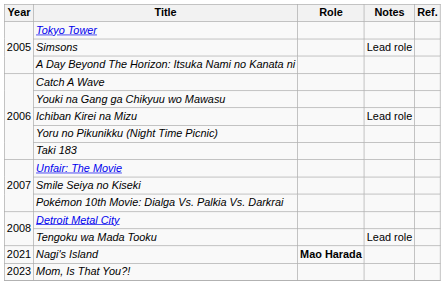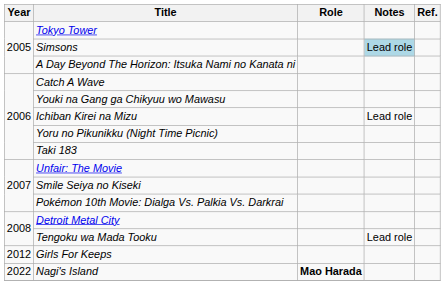 <table class="wikitable">
 <tr>
 <th>Year</th>
 <th>Title</th>
 <th>Role</th>
 <th>Notes</th>
 <th>Ref.</th>
 </tr>
 <tr>
 <td rowspan=3>2005</td>
 <td><em><a href='#'>Tokyo Tower</a></em></td>
 <td></td>
 <td></td>
 <td></td>
 </tr>
 <tr>
 <td><em>Simsons</em></td>
 <td></td>
-<td>Lead role</td>
+<td style="background: lightblue;">Lead role</td>
 <td></td>
 </tr>
 <tr>
 <td><em>A Day Beyond The Horizon: Itsuka Nami no Kanata ni</em></td>
 <td></td>
 <td></td>
 <td></td>
 </tr>
 <tr>
 <td rowspan=5>2006</td>
 <td><em>Catch A Wave</em></td>
 <td></td>
 <td></td>
 <td></td>
 </tr>
 <tr>
 <td><em>Youki na Gang ga Chikyuu wo Mawasu</em></td>
 <td></td>
 <td></td>
 <td></td>
 </tr>
 <tr>
 <td><em>Ichiban Kirei na Mizu</em></td>
 <td></td>
 <td>Lead role</td>
 <td></td>
 </tr>
 <tr>
 <td><em>Yoru no Pikunikku (Night Time Picnic)</em></td>
 <td></td>
 <td></td>
 <td></td>
 </tr>
 <tr>
 <td><em>Taki 183</em></td>
 <td></td>
 <td></td>
 <td></td>
 </tr>
 <tr>
 <td rowspan=3>2007</td>
 <td><em><a href='#'>Unfair: The Movie</a></em></td>
 <td></td>
 <td></td>
 <td></td>
 </tr>
 <tr>
 <td><em>Smile Seiya no Kiseki</em></td>
 <td></td>
 <td></td>
 <td></td>
 </tr>
 <tr>
 <td><em>Pokémon 10th Movie: Dialga Vs. Palkia Vs. Darkrai</em></td>
 <td></td>
 <td></td>
 <td></td>
 </tr>
 <tr>
 <td rowspan=2>2008</td>
 <td><em><a href='#'>Detroit Metal City</a></em></td>
 <td></td>
 <td></td>
 <td></td>
 </tr>
 <tr>
 <td><em>Tengoku wa Mada Tooku</em></td>
 <td></td>
 <td>Lead role</td>
 <td></td>
 </tr>
 <tr>
-<td>2021</td>
+<td rowspan=1>2012</td>
+<td><em>Girls For Keeps</em></td>
+<td></td>
+<td></td>
+<td></td>
+</tr>
+<tr>
+<td>2022</td>
 <td><em>Nagi's Island</em></td>
 <td><strong>Mao Harada</strong></td>
 <td></td>
 <td></td>
 </tr>
 <tr>
-<td>2023</td>
-<td><em>Mom, Is That You?!</em></td>
-<td></td>
-<td></td>
-<td></td>
-</tr>
-<tr>
 </tr>
 </table>
